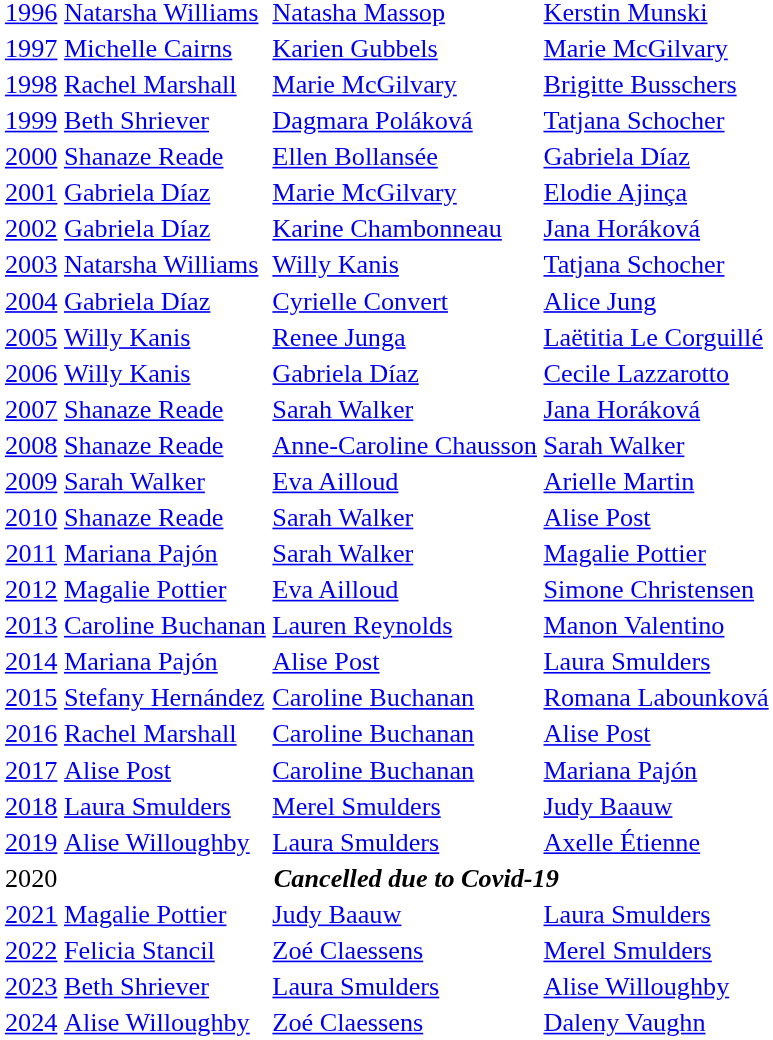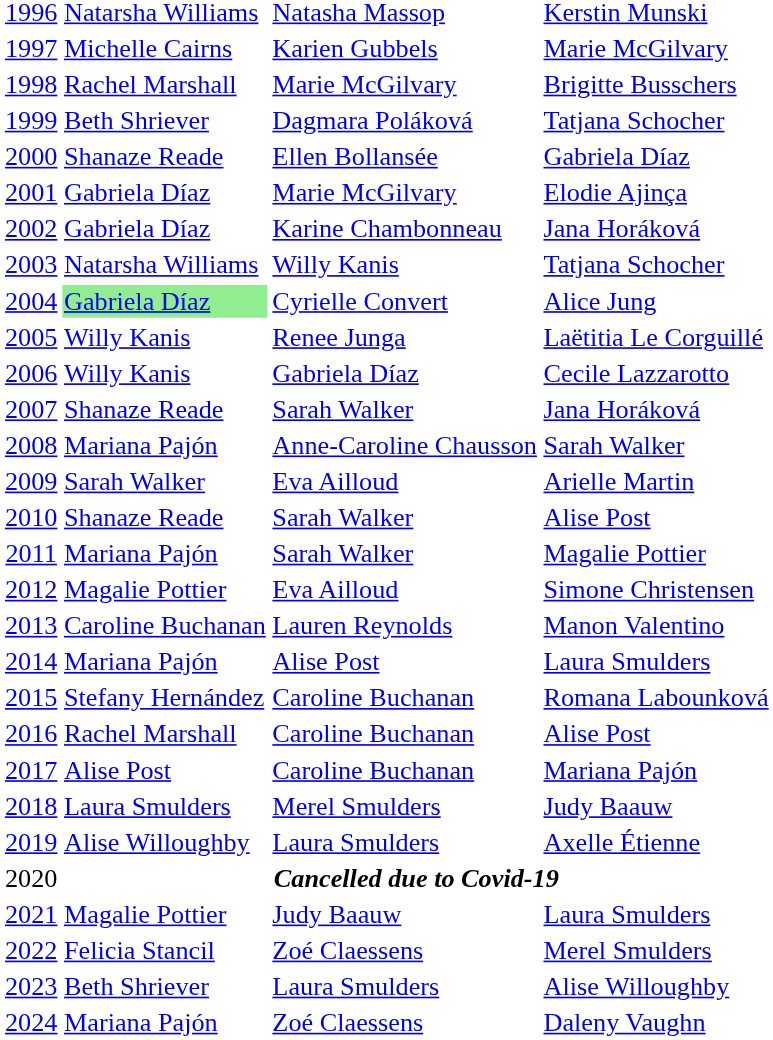 <table>
 <tr>
 <td align="center"><a href='#'>1996</a></td>
 <td><a href='#'>Natarsha Williams</a><br><em></em></td>
 <td><a href='#'>Natasha Massop</a><br><em></em></td>
 <td><a href='#'>Kerstin Munski</a><br><em></em></td>
 </tr>
 <tr>
 <td align="center"><a href='#'>1997</a></td>
 <td><a href='#'>Michelle Cairns</a><br><em></em></td>
 <td><a href='#'>Karien Gubbels</a><br><em></em></td>
 <td><a href='#'>Marie McGilvary</a><br><em></em></td>
 </tr>
 <tr>
 <td align="center"><a href='#'>1998</a></td>
 <td><a href='#'>Rachel Marshall</a><br><em></em></td>
 <td><a href='#'>Marie McGilvary</a><br><em></em></td>
 <td><a href='#'>Brigitte Busschers</a><br><em></em></td>
 </tr>
 <tr>
 <td align="center"><a href='#'>1999</a></td>
 <td><a href='#'>Beth Shriever</a><br><em></em></td>
 <td><a href='#'>Dagmara Poláková</a><br><em></em></td>
 <td><a href='#'>Tatjana Schocher</a><br><em></em></td>
 </tr>
 <tr>
 <td align="center"><a href='#'>2000</a></td>
 <td><a href='#'>Shanaze Reade</a><br><em></em></td>
 <td><a href='#'>Ellen Bollansée</a><br><em></em></td>
 <td><a href='#'>Gabriela Díaz</a><br><em></em></td>
 </tr>
 <tr>
 <td align="center"><a href='#'>2001</a></td>
 <td><a href='#'>Gabriela Díaz</a><br><em></em></td>
 <td><a href='#'>Marie McGilvary</a><br><em></em></td>
 <td><a href='#'>Elodie Ajinça</a><br><em></em></td>
 </tr>
 <tr>
 <td align="center"><a href='#'>2002</a></td>
 <td><a href='#'>Gabriela Díaz</a><br><em></em></td>
 <td><a href='#'>Karine Chambonneau</a><br><em></em></td>
 <td><a href='#'>Jana Horáková</a><br><em></em></td>
 </tr>
 <tr>
 <td align="center"><a href='#'>2003</a></td>
 <td><a href='#'>Natarsha Williams</a><br><em></em></td>
 <td><a href='#'>Willy Kanis</a><br><em></em></td>
 <td><a href='#'>Tatjana Schocher</a><br><em></em></td>
 </tr>
 <tr>
 <td align="center"><a href='#'>2004</a></td>
-<td><a href='#'>Gabriela Díaz</a><br><em></em></td>
+<td style="background: lightgreen;"><a href='#'>Gabriela Díaz</a><br><em></em></td>
 <td><a href='#'>Cyrielle Convert</a><br><em></em></td>
 <td><a href='#'>Alice Jung</a><br><em></em></td>
 </tr>
 <tr>
 <td align="center"><a href='#'>2005</a></td>
 <td><a href='#'>Willy Kanis</a><br><em></em></td>
 <td><a href='#'>Renee Junga</a><br><em></em></td>
 <td><a href='#'>Laëtitia Le Corguillé</a><br><em></em></td>
 </tr>
 <tr>
 <td align="center"><a href='#'>2006</a></td>
 <td><a href='#'>Willy Kanis</a><br><em></em></td>
 <td><a href='#'>Gabriela Díaz</a><br><em></em></td>
 <td><a href='#'>Cecile Lazzarotto</a><br><em></em></td>
 </tr>
 <tr>
 <td align="center"><a href='#'>2007</a></td>
 <td><a href='#'>Shanaze Reade</a><br><em></em></td>
 <td><a href='#'>Sarah Walker</a><br><em></em></td>
 <td><a href='#'>Jana Horáková</a><br><em></em></td>
 </tr>
 <tr>
 <td align="center"><a href='#'>2008</a></td>
-<td><a href='#'>Shanaze Reade</a><br><em></em></td>
+<td><a href='#'>Mariana Pajón</a><br><em></em></td>
 <td><a href='#'>Anne-Caroline Chausson</a><br><em></em></td>
 <td><a href='#'>Sarah Walker</a><br><em></em></td>
 </tr>
 <tr>
 <td align="center"><a href='#'>2009</a></td>
 <td><a href='#'>Sarah Walker</a><br><em></em></td>
 <td><a href='#'>Eva Ailloud</a><br><em></em></td>
 <td><a href='#'>Arielle Martin</a><br><em></em></td>
 </tr>
 <tr>
 <td align="center"><a href='#'>2010</a></td>
 <td><a href='#'>Shanaze Reade</a><br><em></em></td>
 <td><a href='#'>Sarah Walker</a><br><em></em></td>
 <td><a href='#'>Alise Post</a><br><em></em></td>
 </tr>
 <tr>
 <td align="center"><a href='#'>2011</a></td>
 <td><a href='#'>Mariana Pajón</a><br><em></em></td>
 <td><a href='#'>Sarah Walker</a><br><em></em></td>
 <td><a href='#'>Magalie Pottier</a><br><em></em></td>
 </tr>
 <tr>
 <td align="center"><a href='#'>2012</a></td>
 <td><a href='#'>Magalie Pottier</a><br><em></em></td>
 <td><a href='#'>Eva Ailloud</a><br><em></em></td>
 <td><a href='#'>Simone Christensen</a><br> <em></em></td>
 </tr>
 <tr>
 <td align="center"><a href='#'>2013</a></td>
 <td><a href='#'>Caroline Buchanan</a><br><em></em></td>
 <td><a href='#'>Lauren Reynolds</a><br><em></em></td>
 <td><a href='#'>Manon Valentino</a><br><em></em></td>
 </tr>
 <tr>
 <td align="center"><a href='#'>2014</a></td>
 <td><a href='#'>Mariana Pajón</a><br><em></em></td>
 <td><a href='#'>Alise Post</a><br><em></em></td>
 <td><a href='#'>Laura Smulders</a><br><em></em></td>
 </tr>
 <tr>
 <td align="center"><a href='#'>2015</a></td>
 <td><a href='#'>Stefany Hernández</a><br><em></em></td>
 <td><a href='#'>Caroline Buchanan</a><br><em></em></td>
 <td><a href='#'>Romana Labounková</a><br><em></em></td>
 </tr>
 <tr>
 <td align="center"><a href='#'>2016</a></td>
 <td><a href='#'>Rachel Marshall</a><br><em></em></td>
 <td><a href='#'>Caroline Buchanan</a><br><em></em></td>
 <td><a href='#'>Alise Post</a><br> <em></em></td>
 </tr>
 <tr>
 <td align="center"><a href='#'>2017</a></td>
 <td><a href='#'>Alise Post</a><br> <em></em></td>
 <td><a href='#'>Caroline Buchanan</a><br><em></em></td>
 <td><a href='#'>Mariana Pajón</a><br><em></em></td>
 </tr>
 <tr>
 <td align="center"><a href='#'>2018</a></td>
 <td><a href='#'>Laura Smulders</a><br> <em></em></td>
 <td><a href='#'>Merel Smulders</a><br><em></em></td>
 <td><a href='#'>Judy Baauw</a><br><em></em></td>
 </tr>
 <tr>
 <td align="center"><a href='#'>2019</a></td>
 <td><a href='#'>Alise Willoughby</a><br> <em></em></td>
 <td><a href='#'>Laura Smulders</a><br> <em></em></td>
 <td><a href='#'>Axelle Étienne</a><br><em></em></td>
 </tr>
 <tr>
 <td align="center">2020</td>
 <th colspan=3><em>Cancelled due to Covid-19</em></th>
 </tr>
 <tr>
 <td align="center"><a href='#'>2021</a></td>
 <td><a href='#'>Magalie Pottier</a><br><em></em></td>
 <td><a href='#'>Judy Baauw</a><br><em></em></td>
 <td><a href='#'>Laura Smulders</a> <br><em> </em></td>
 </tr>
 <tr>
 <td align="center"><a href='#'>2022</a></td>
 <td><a href='#'>Felicia Stancil</a><br><em></em></td>
 <td><a href='#'>Zoé Claessens</a><br><em></em></td>
 <td><a href='#'>Merel Smulders</a> <br><em> </em></td>
 </tr>
 <tr>
 <td align="center"><a href='#'>2023</a></td>
 <td><a href='#'>Beth Shriever</a><br><em></em></td>
 <td><a href='#'>Laura Smulders</a><br><em></em></td>
 <td><a href='#'>Alise Willoughby</a> <br><em> </em></td>
 </tr>
 <tr>
 <td align="center"><a href='#'>2024</a></td>
-<td><a href='#'>Alise Willoughby</a><br><em></em></td>
+<td><a href='#'>Mariana Pajón</a><br><em></em></td>
 <td><a href='#'>Zoé Claessens</a><br><em></em></td>
 <td><a href='#'>Daleny Vaughn</a><br><em></em></td>
 </tr>
 </table>
